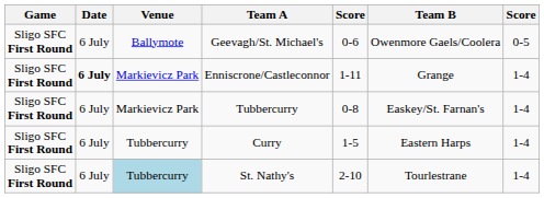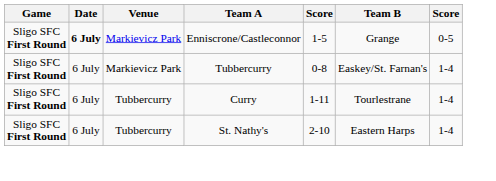 <table class="wikitable">
 <tr>
 <th>Game</th>
 <th>Date</th>
 <th>Venue</th>
 <th>Team A</th>
 <th>Score</th>
 <th>Team B</th>
 <th>Score</th>
 </tr>
 <tr align="center">
 <td>Sligo SFC<br><strong>First Round</strong></td>
-<td>6 July</td>
-<td><a href='#'>Ballymote</a></td>
-<td>Geevagh/St. Michael's</td>
-<td>0-6</td>
-<td>Owenmore Gaels/Coolera</td>
-<td>0-5</td>
-</tr>
-<tr align="center">
-<td>Sligo SFC<br><strong>First Round</strong></td>
 <td><strong>6 July</strong></td>
 <td><a href='#'>Markievicz Park</a></td>
 <td>Enniscrone/Castleconnor</td>
-<td>1-11</td>
+<td>1-5</td>
 <td>Grange</td>
-<td>1-4</td>
+<td>0-5</td>
 </tr>
 <tr align="center">
 <td>Sligo SFC<br><strong>First Round</strong></td>
 <td>6 July</td>
 <td>Markievicz Park</td>
 <td>Tubbercurry</td>
 <td>0-8</td>
 <td>Easkey/St. Farnan's</td>
 <td>1-4</td>
 </tr>
 <tr align="center">
 <td>Sligo SFC<br><strong>First Round</strong></td>
 <td>6 July</td>
 <td>Tubbercurry</td>
 <td>Curry</td>
-<td>1-5</td>
-<td>Eastern Harps</td>
+<td>1-11</td>
+<td>Tourlestrane</td>
 <td>1-4</td>
 </tr>
 <tr align="center">
 <td>Sligo SFC<br><strong>First Round</strong></td>
 <td>6 July</td>
-<td style="background: lightblue;">Tubbercurry</td>
+<td>Tubbercurry</td>
 <td>St. Nathy's</td>
 <td>2-10</td>
-<td>Tourlestrane</td>
+<td>Eastern Harps</td>
 <td>1-4</td>
 </tr>
 </table>
